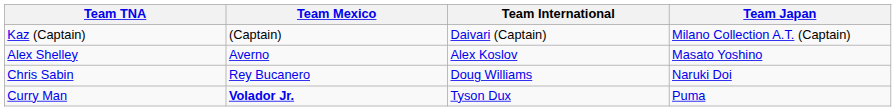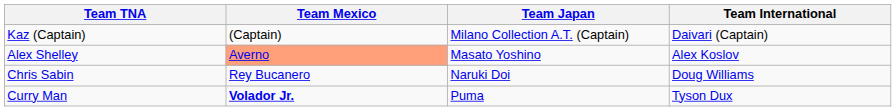 <table class="wikitable sortable"  style="width:70%; text-align:left;">
 <tr>
 <th scope="col"  style="width:20%;"><a href='#'>Team TNA</a></th>
 <th scope="col"  style="width:20%;"><a href='#'>Team Mexico</a></th>
+<th scope="col"  style="width:20%;"><a href='#'>Team Japan</a></th>
 <th scope="col"  style="width:20%;">Team International</th>
-<th scope="col"  style="width:20%;"><a href='#'>Team Japan</a></th>
 </tr>
 <tr>
 <td scope="row"><a href='#'>Kaz</a> (Captain)</td>
 <td> (Captain)</td>
+<td><a href='#'>Milano Collection A.T.</a> (Captain)</td>
 <td><a href='#'>Daivari</a> (Captain)</td>
-<td><a href='#'>Milano Collection A.T.</a> (Captain)</td>
 </tr>
 <tr>
 <td scope="row"><a href='#'>Alex Shelley</a></td>
-<td><a href='#'>Averno</a></td>
+<td style="background: lightsalmon;"><a href='#'>Averno</a></td>
+<td><a href='#'>Masato Yoshino</a></td>
 <td><a href='#'>Alex Koslov</a></td>
-<td><a href='#'>Masato Yoshino</a></td>
 </tr>
 <tr>
 <td scope="row"><a href='#'>Chris Sabin</a></td>
 <td><a href='#'>Rey Bucanero</a></td>
+<td><a href='#'>Naruki Doi</a></td>
 <td><a href='#'>Doug Williams</a></td>
-<td><a href='#'>Naruki Doi</a></td>
 </tr>
 <tr>
 <td scope="row"><a href='#'>Curry Man</a></td>
 <td><strong><a href='#'>Volador Jr.</a></strong></td>
+<td><a href='#'>Puma</a></td>
 <td><a href='#'>Tyson Dux</a></td>
-<td><a href='#'>Puma</a></td>
 </tr>
 </table>
